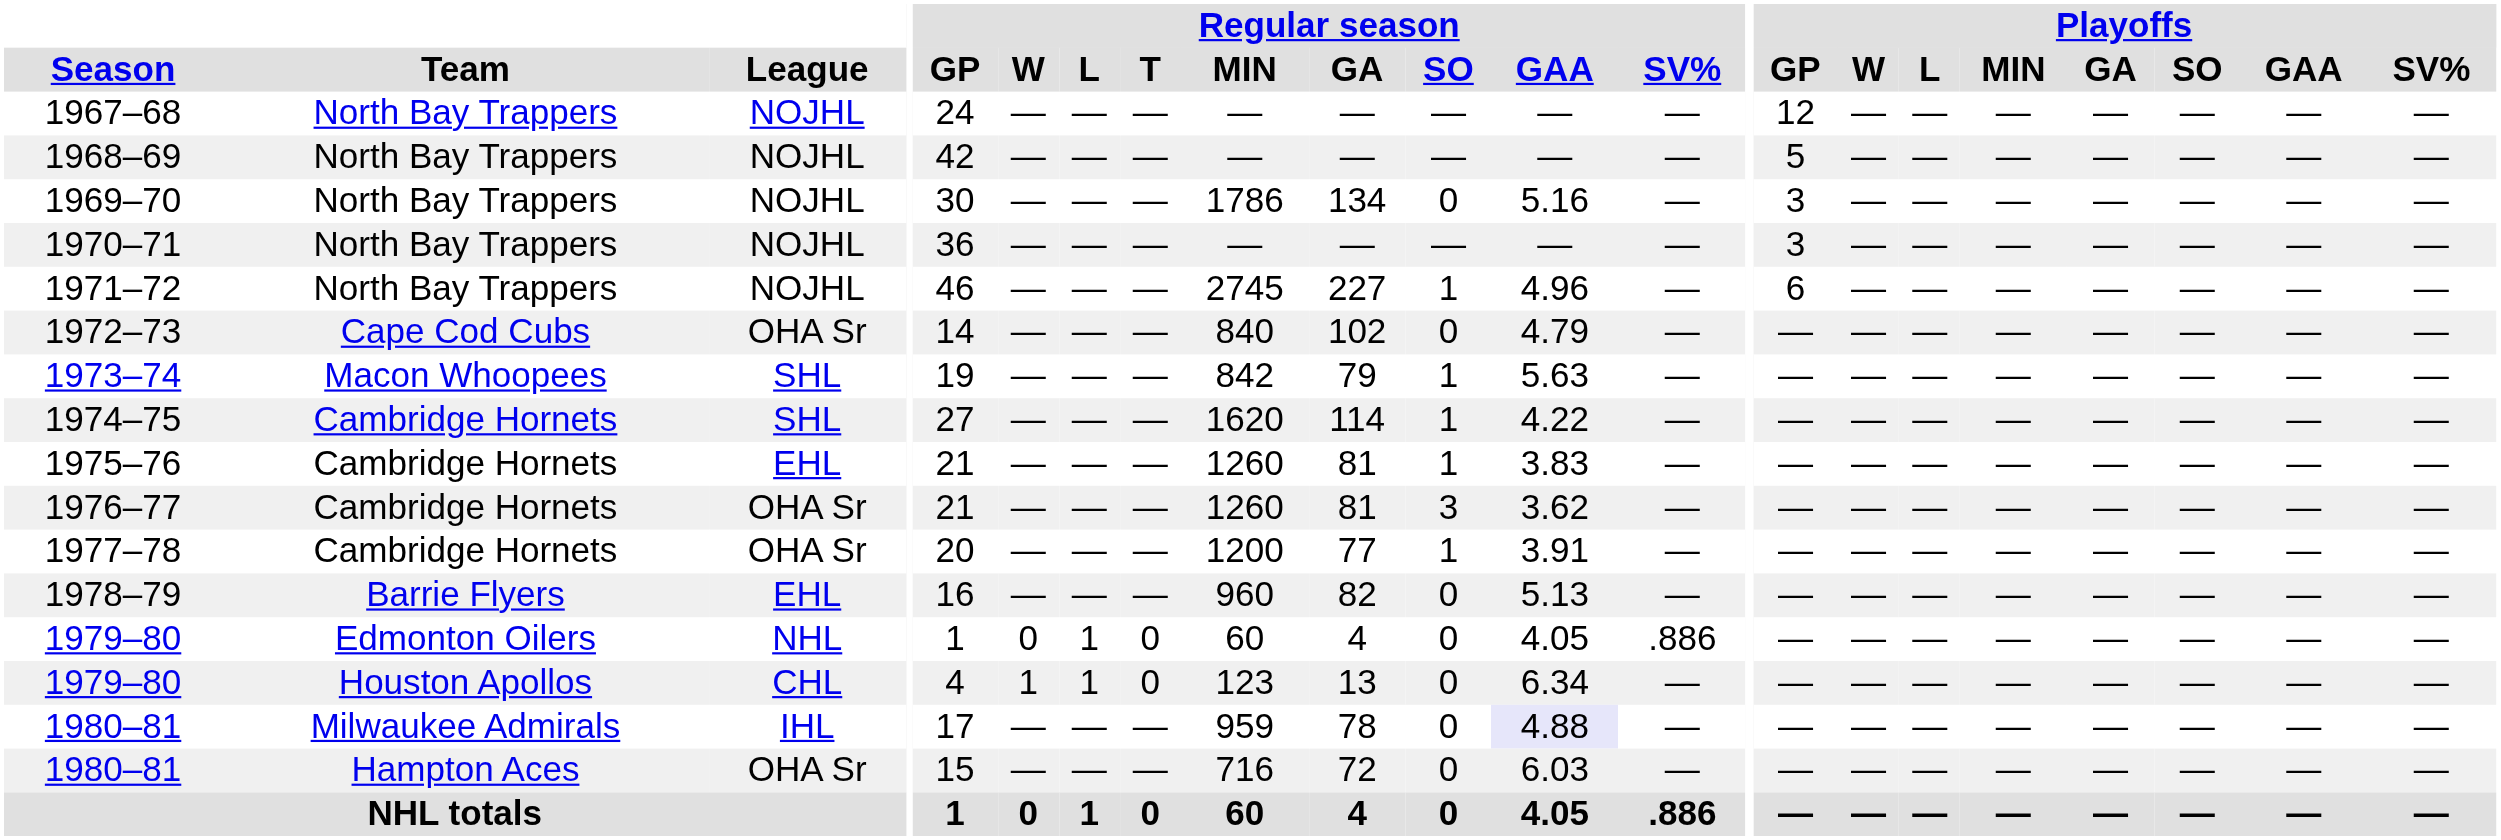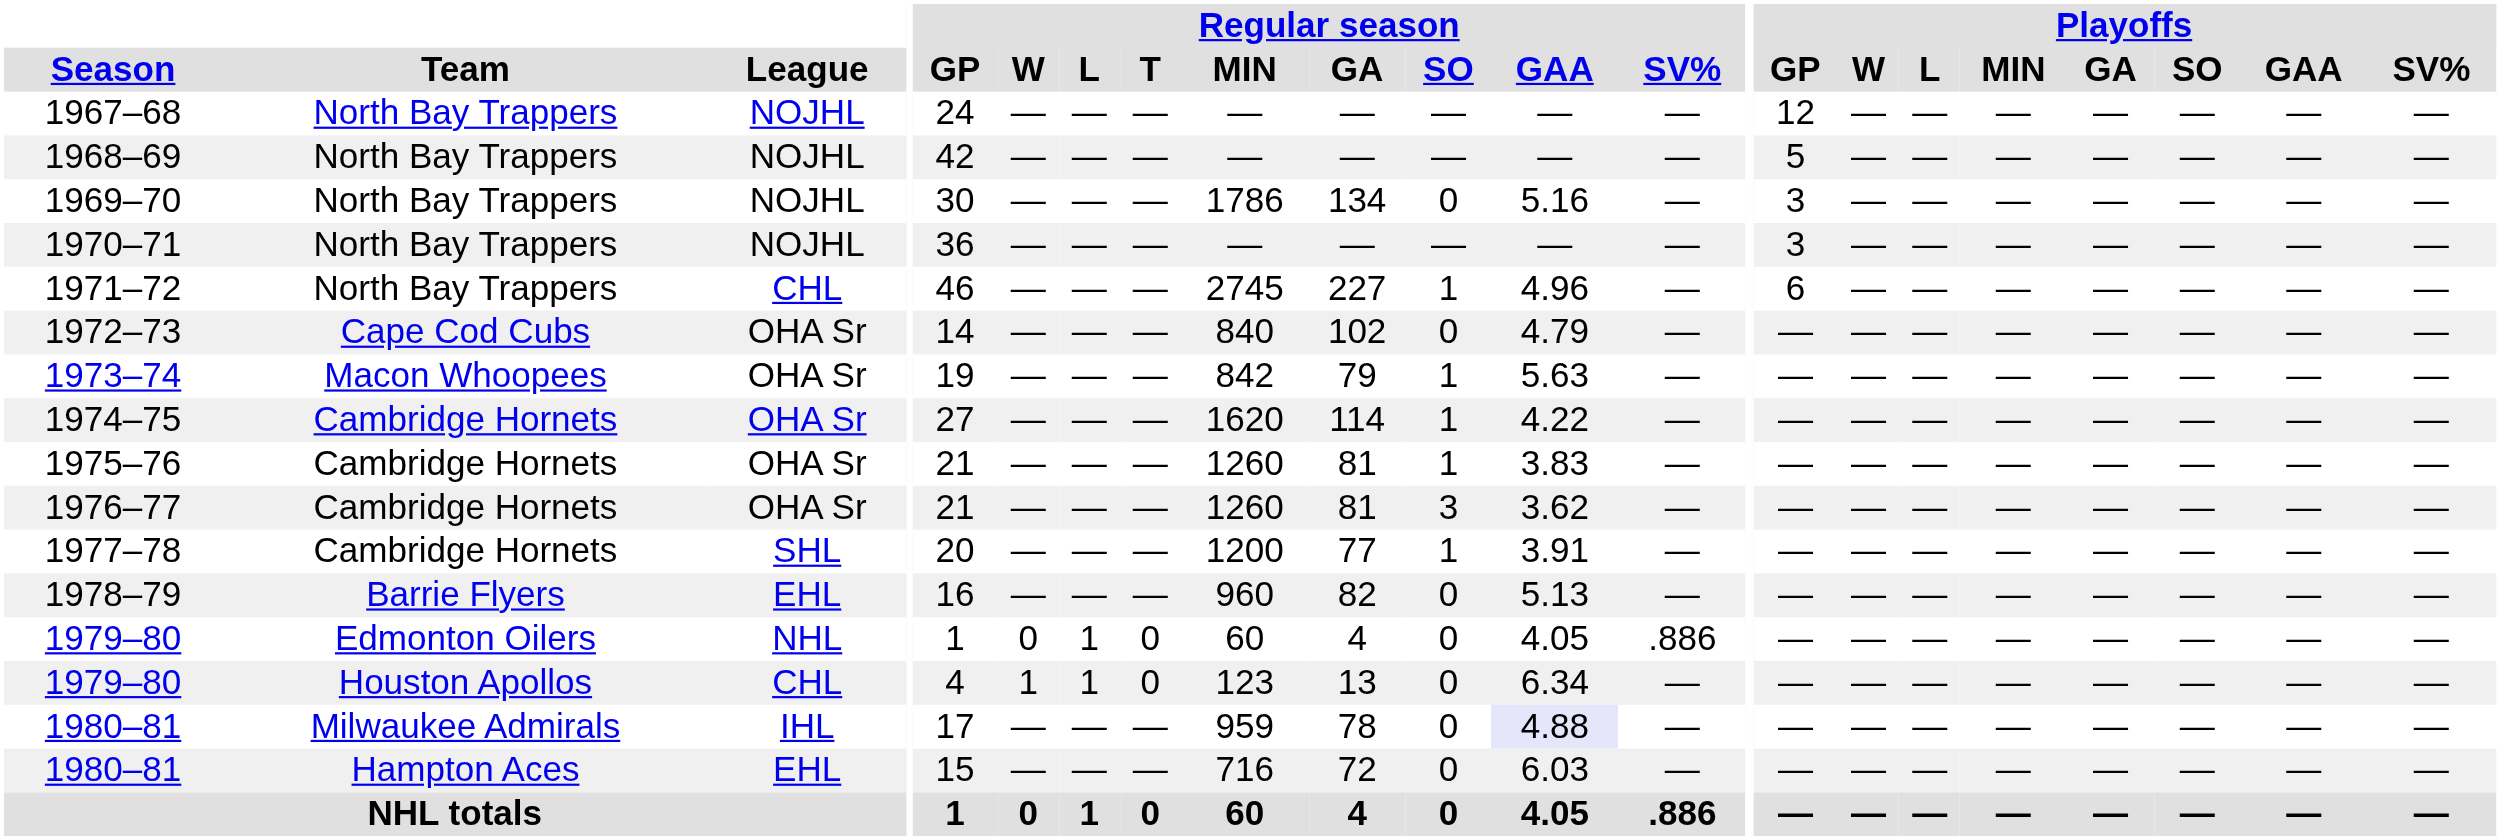 <table border="0" cellpadding="1" cellspacing="0" style="width:90%; text-align:center;">
 <tr bgcolor="#e0e0e0">
 <th colspan="3" bgcolor="#ffffff"></th>
 <th rowspan="99" bgcolor="#ffffff"></th>
 <th colspan="9" bgcolor="#e0e0e0"><a href='#'>Regular season</a></th>
 <th rowspan="99" bgcolor="#ffffff"></th>
 <th colspan="8" bgcolor="#e0e0e0"><a href='#'>Playoffs</a></th>
 </tr>
 <tr bgcolor="#e0e0e0">
 <th><a href='#'>Season</a></th>
 <th>Team</th>
 <th>League</th>
 <th>GP</th>
 <th>W</th>
 <th>L</th>
 <th>T</th>
 <th>MIN</th>
 <th>GA</th>
 <th><a href='#'>SO</a></th>
 <th><a href='#'>GAA</a></th>
 <th><a href='#'>SV%</a></th>
 <th>GP</th>
 <th>W</th>
 <th>L</th>
 <th>MIN</th>
 <th>GA</th>
 <th>SO</th>
 <th>GAA</th>
 <th>SV%</th>
 </tr>
 <tr>
 <td>1967–68</td>
 <td><a href='#'>North Bay Trappers</a></td>
 <td><a href='#'>NOJHL</a></td>
 <td>24</td>
 <td>—</td>
 <td>—</td>
 <td>—</td>
 <td>—</td>
 <td>—</td>
 <td>—</td>
 <td>—</td>
 <td>—</td>
 <td>12</td>
 <td>—</td>
 <td>—</td>
 <td>—</td>
 <td>—</td>
 <td>—</td>
 <td>—</td>
 <td>—</td>
 </tr>
 <tr bgcolor="#f0f0f0">
 <td>1968–69</td>
 <td>North Bay Trappers</td>
 <td>NOJHL</td>
 <td>42</td>
 <td>—</td>
 <td>—</td>
 <td>—</td>
 <td>—</td>
 <td>—</td>
 <td>—</td>
 <td>—</td>
 <td>—</td>
 <td>5</td>
 <td>—</td>
 <td>—</td>
 <td>—</td>
 <td>—</td>
 <td>—</td>
 <td>—</td>
 <td>—</td>
 </tr>
 <tr>
 <td>1969–70</td>
 <td>North Bay Trappers</td>
 <td>NOJHL</td>
 <td>30</td>
 <td>—</td>
 <td>—</td>
 <td>—</td>
 <td>1786</td>
 <td>134</td>
 <td>0</td>
 <td>5.16</td>
 <td>—</td>
 <td>3</td>
 <td>—</td>
 <td>—</td>
 <td>—</td>
 <td>—</td>
 <td>—</td>
 <td>—</td>
 <td>—</td>
 </tr>
 <tr bgcolor="#f0f0f0">
 <td>1970–71</td>
 <td>North Bay Trappers</td>
 <td>NOJHL</td>
 <td>36</td>
 <td>—</td>
 <td>—</td>
 <td>—</td>
 <td>—</td>
 <td>—</td>
 <td>—</td>
 <td>—</td>
 <td>—</td>
 <td>3</td>
 <td>—</td>
 <td>—</td>
 <td>—</td>
 <td>—</td>
 <td>—</td>
 <td>—</td>
 <td>—</td>
 </tr>
 <tr>
 <td>1971–72</td>
 <td>North Bay Trappers</td>
-<td>NOJHL</td>
+<td><a href='#'>CHL</a></td>
 <td>46</td>
 <td>—</td>
 <td>—</td>
 <td>—</td>
 <td>2745</td>
 <td>227</td>
 <td>1</td>
 <td>4.96</td>
 <td>—</td>
 <td>6</td>
 <td>—</td>
 <td>—</td>
 <td>—</td>
 <td>—</td>
 <td>—</td>
 <td>—</td>
 <td>—</td>
 </tr>
 <tr bgcolor="#f0f0f0">
 <td>1972–73</td>
 <td><a href='#'>Cape Cod Cubs</a></td>
 <td>OHA Sr</td>
 <td>14</td>
 <td>—</td>
 <td>—</td>
 <td>—</td>
 <td>840</td>
 <td>102</td>
 <td>0</td>
 <td>4.79</td>
 <td>—</td>
 <td>—</td>
 <td>—</td>
 <td>—</td>
 <td>—</td>
 <td>—</td>
 <td>—</td>
 <td>—</td>
 <td>—</td>
 </tr>
 <tr>
 <td><a href='#'>1973–74</a></td>
 <td><a href='#'>Macon Whoopees</a></td>
-<td><a href='#'>SHL</a></td>
+<td>OHA Sr</td>
 <td>19</td>
 <td>—</td>
 <td>—</td>
 <td>—</td>
 <td>842</td>
 <td>79</td>
 <td>1</td>
 <td>5.63</td>
 <td>—</td>
 <td>—</td>
 <td>—</td>
 <td>—</td>
 <td>—</td>
 <td>—</td>
 <td>—</td>
 <td>—</td>
 <td>—</td>
 </tr>
 <tr bgcolor="#f0f0f0">
 <td>1974–75</td>
 <td><a href='#'>Cambridge Hornets</a></td>
-<td><a href='#'>SHL</a></td>
+<td><a href='#'>OHA Sr</a></td>
 <td>27</td>
 <td>—</td>
 <td>—</td>
 <td>—</td>
 <td>1620</td>
 <td>114</td>
 <td>1</td>
 <td>4.22</td>
 <td>—</td>
 <td>—</td>
 <td>—</td>
 <td>—</td>
 <td>—</td>
 <td>—</td>
 <td>—</td>
 <td>—</td>
 <td>—</td>
 </tr>
 <tr>
 <td>1975–76</td>
 <td>Cambridge Hornets</td>
-<td><a href='#'>EHL</a></td>
+<td>OHA Sr</td>
 <td>21</td>
 <td>—</td>
 <td>—</td>
 <td>—</td>
 <td>1260</td>
 <td>81</td>
 <td>1</td>
 <td>3.83</td>
 <td>—</td>
 <td>—</td>
 <td>—</td>
 <td>—</td>
 <td>—</td>
 <td>—</td>
 <td>—</td>
 <td>—</td>
 <td>—</td>
 </tr>
 <tr bgcolor="#f0f0f0">
 <td>1976–77</td>
 <td>Cambridge Hornets</td>
 <td>OHA Sr</td>
 <td>21</td>
 <td>—</td>
 <td>—</td>
 <td>—</td>
 <td>1260</td>
 <td>81</td>
 <td>3</td>
 <td>3.62</td>
 <td>—</td>
 <td>—</td>
 <td>—</td>
 <td>—</td>
 <td>—</td>
 <td>—</td>
 <td>—</td>
 <td>—</td>
 <td>—</td>
 </tr>
 <tr>
 <td>1977–78</td>
 <td>Cambridge Hornets</td>
-<td>OHA Sr</td>
+<td><a href='#'>SHL</a></td>
 <td>20</td>
 <td>—</td>
 <td>—</td>
 <td>—</td>
 <td>1200</td>
 <td>77</td>
 <td>1</td>
 <td>3.91</td>
 <td>—</td>
 <td>—</td>
 <td>—</td>
 <td>—</td>
 <td>—</td>
 <td>—</td>
 <td>—</td>
 <td>—</td>
 <td>—</td>
 </tr>
 <tr bgcolor="#f0f0f0">
 <td>1978–79</td>
 <td><a href='#'>Barrie Flyers</a></td>
 <td><a href='#'>EHL</a></td>
 <td>16</td>
 <td>—</td>
 <td>—</td>
 <td>—</td>
 <td>960</td>
 <td>82</td>
 <td>0</td>
 <td>5.13</td>
 <td>—</td>
 <td>—</td>
 <td>—</td>
 <td>—</td>
 <td>—</td>
 <td>—</td>
 <td>—</td>
 <td>—</td>
 <td>—</td>
 </tr>
 <tr>
 <td><a href='#'>1979–80</a></td>
 <td><a href='#'>Edmonton Oilers</a></td>
 <td><a href='#'>NHL</a></td>
 <td>1</td>
 <td>0</td>
 <td>1</td>
 <td>0</td>
 <td>60</td>
 <td>4</td>
 <td>0</td>
 <td>4.05</td>
 <td>.886</td>
 <td>—</td>
 <td>—</td>
 <td>—</td>
 <td>—</td>
 <td>—</td>
 <td>—</td>
 <td>—</td>
 <td>—</td>
 </tr>
 <tr bgcolor="#f0f0f0">
 <td><a href='#'>1979–80</a></td>
 <td><a href='#'>Houston Apollos</a></td>
 <td><a href='#'>CHL</a></td>
 <td>4</td>
 <td>1</td>
 <td>1</td>
 <td>0</td>
 <td>123</td>
 <td>13</td>
 <td>0</td>
 <td>6.34</td>
 <td>—</td>
 <td>—</td>
 <td>—</td>
 <td>—</td>
 <td>—</td>
 <td>—</td>
 <td>—</td>
 <td>—</td>
 <td>—</td>
 </tr>
 <tr>
 <td><a href='#'>1980–81</a></td>
 <td><a href='#'>Milwaukee Admirals</a></td>
 <td><a href='#'>IHL</a></td>
 <td>17</td>
 <td>—</td>
 <td>—</td>
 <td>—</td>
 <td>959</td>
 <td>78</td>
 <td>0</td>
 <td style="background: lavender;">4.88</td>
 <td>—</td>
 <td>—</td>
 <td>—</td>
 <td>—</td>
 <td>—</td>
 <td>—</td>
 <td>—</td>
 <td>—</td>
 <td>—</td>
 </tr>
 <tr bgcolor="#f0f0f0">
 <td><a href='#'>1980–81</a></td>
 <td><a href='#'>Hampton Aces</a></td>
-<td>OHA Sr</td>
+<td><a href='#'>EHL</a></td>
 <td>15</td>
 <td>—</td>
 <td>—</td>
 <td>—</td>
 <td>716</td>
 <td>72</td>
 <td>0</td>
 <td>6.03</td>
 <td>—</td>
 <td>—</td>
 <td>—</td>
 <td>—</td>
 <td>—</td>
 <td>—</td>
 <td>—</td>
 <td>—</td>
 <td>—</td>
 </tr>
 <tr bgcolor="#e0e0e0">
 <th colspan=3>NHL totals</th>
 <th>1</th>
 <th>0</th>
 <th>1</th>
 <th>0</th>
 <th>60</th>
 <th>4</th>
 <th>0</th>
 <th>4.05</th>
 <th>.886</th>
 <th>—</th>
 <th>—</th>
 <th>—</th>
 <th>—</th>
 <th>—</th>
 <th>—</th>
 <th>—</th>
 <th>—</th>
 </tr>
 </table>
